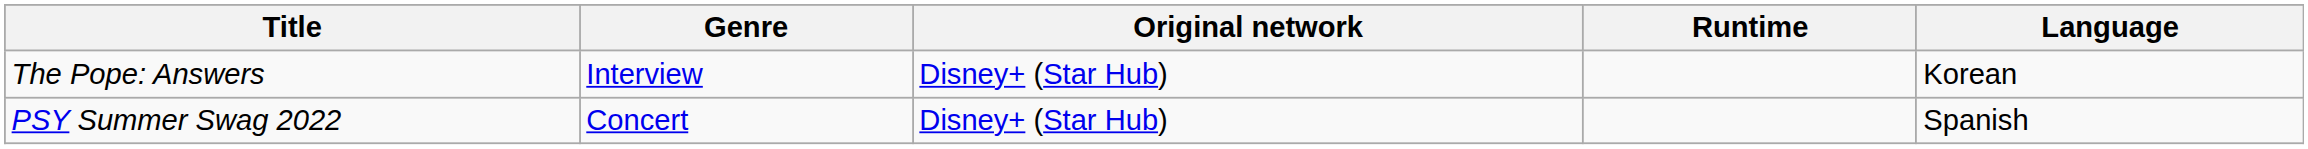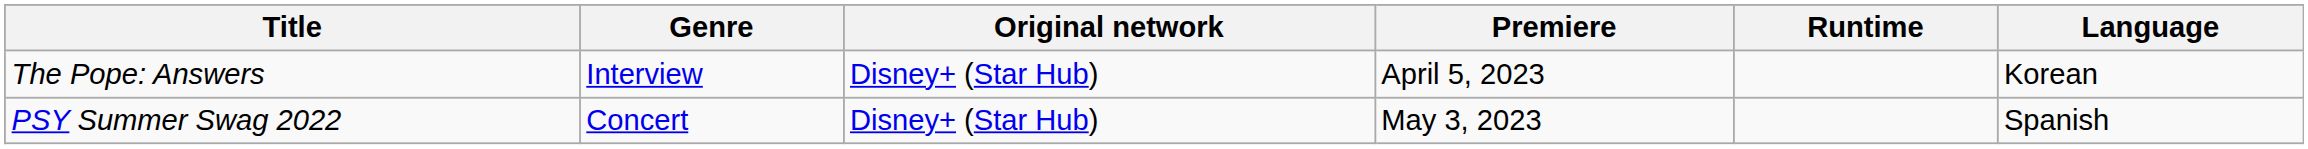 <table class="wikitable sortable" style="width:100%;">
 <tr>
 <th scope="col" style="width:25%;">Title</th>
 <th>Genre</th>
 <th>Original network</th>
+<th>Premiere</th>
 <th>Runtime</th>
 <th>Language</th>
 </tr>
 <tr>
 <td><em>The Pope: Answers</em></td>
 <td><a href='#'>Interview</a></td>
 <td><a href='#'>Disney+</a> (<a href='#'>Star Hub</a>)</td>
+<td>April 5, 2023</td>
 <td></td>
 <td>Korean</td>
 </tr>
 <tr>
 <td><em><a href='#'>PSY</a> Summer Swag 2022</em></td>
 <td><a href='#'>Concert</a></td>
 <td><a href='#'>Disney+</a> (<a href='#'>Star Hub</a>)</td>
+<td>May 3, 2023</td>
 <td></td>
 <td>Spanish</td>
 </tr>
 </table>
